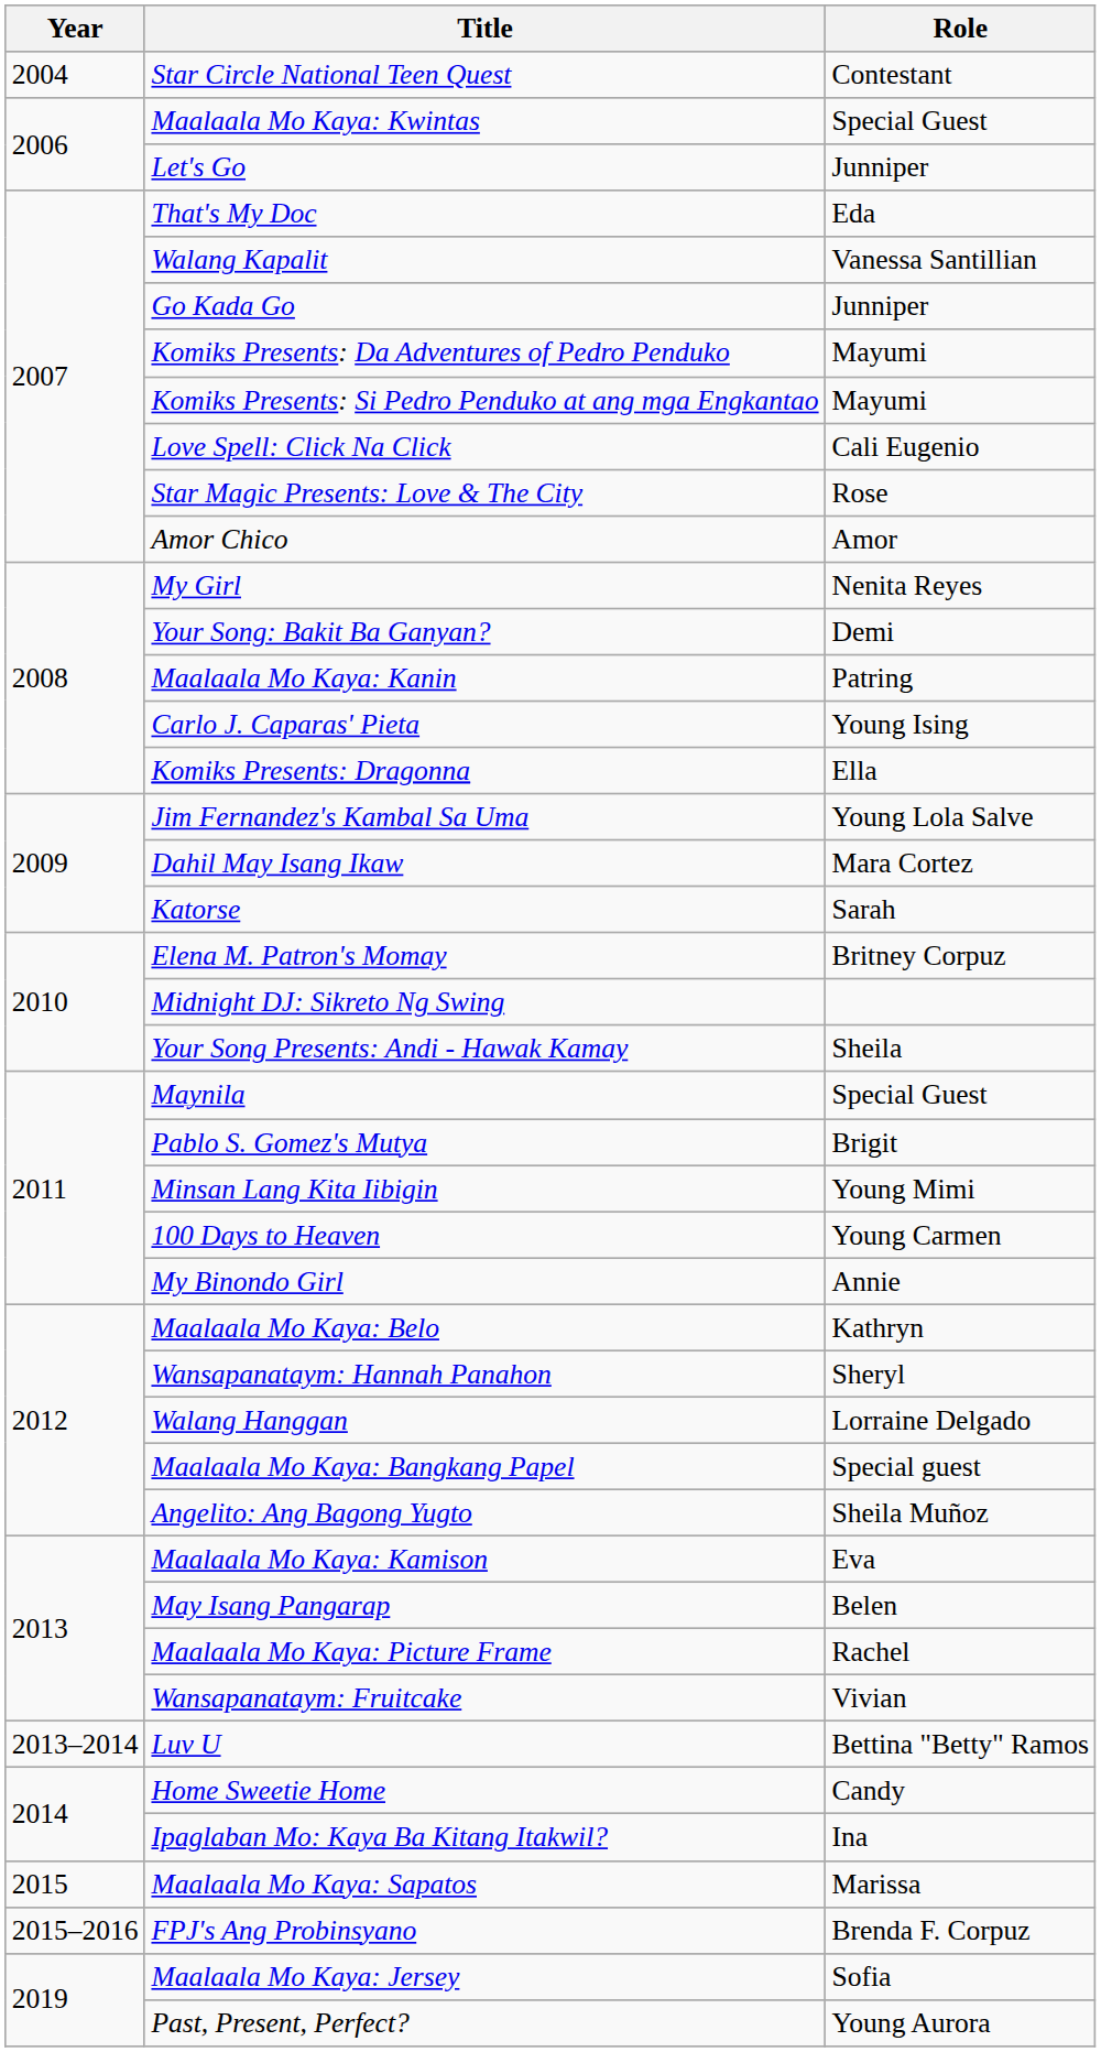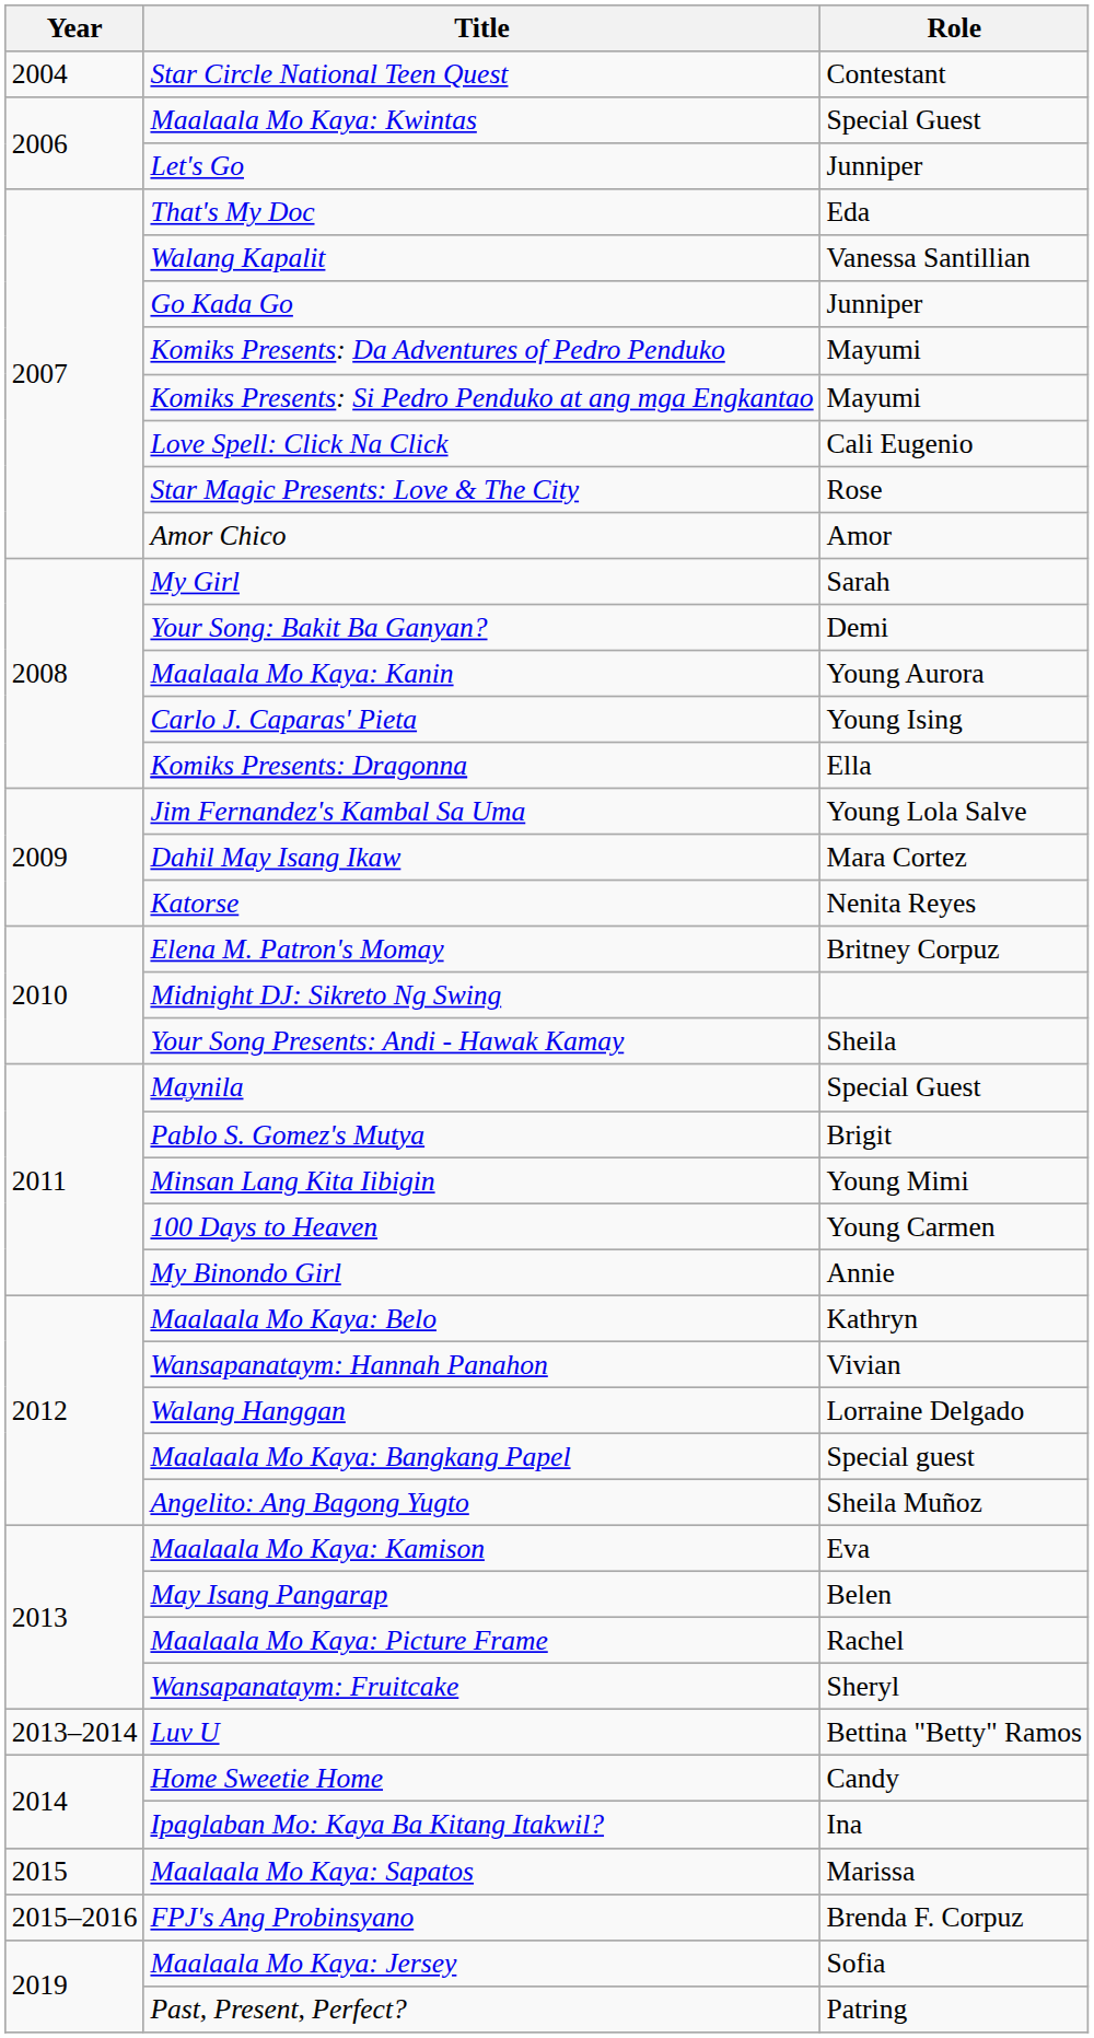 <table class="wikitable" style="font-size: 95%;">
 <tr>
 <th>Year</th>
 <th>Title</th>
 <th>Role</th>
 </tr>
 <tr>
 <td>2004</td>
 <td><a href='#'><em>Star Circle National Teen Quest</em></a></td>
 <td>Contestant</td>
 </tr>
 <tr>
 <td rowspan=2>2006</td>
 <td><a href='#'><em>Maalaala Mo Kaya: Kwintas</em></a></td>
 <td>Special Guest</td>
 </tr>
 <tr>
 <td><a href='#'><em>Let's Go</em></a></td>
 <td>Junniper</td>
 </tr>
 <tr>
 <td rowspan=8>2007</td>
 <td><em><a href='#'>That's My Doc</a></em></td>
 <td>Eda</td>
 </tr>
 <tr>
 <td><em><a href='#'>Walang Kapalit</a></em></td>
 <td>Vanessa Santillian</td>
 </tr>
 <tr>
 <td><a href='#'><em>Go Kada Go</em></a></td>
 <td>Junniper</td>
 </tr>
 <tr>
 <td><a href='#'><em>Komiks Presents</em></a><em>: <a href='#'>Da Adventures of Pedro Penduko</a></em></td>
 <td>Mayumi</td>
 </tr>
 <tr>
 <td><a href='#'><em>Komiks Presents</em></a><em>: <a href='#'>Si Pedro Penduko at ang mga Engkantao</a></em></td>
 <td>Mayumi</td>
 </tr>
 <tr>
 <td><a href='#'><em> Love Spell: Click Na Click</em></a></td>
 <td>Cali Eugenio</td>
 </tr>
 <tr>
 <td><a href='#'><em>Star Magic Presents: Love & The City</em></a></td>
 <td>Rose</td>
 </tr>
 <tr>
 <td><em>Amor Chico</em></td>
 <td>Amor</td>
 </tr>
 <tr>
 <td rowspan=5>2008</td>
 <td><a href='#'><em>My Girl</em></a></td>
-<td>Nenita Reyes</td>
+<td>Sarah</td>
 </tr>
 <tr>
 <td><a href='#'><em>Your Song: Bakit Ba Ganyan?</em></a></td>
 <td>Demi</td>
 </tr>
 <tr>
 <td><a href='#'><em>Maalaala Mo Kaya: Kanin</em></a></td>
-<td>Patring</td>
+<td>Young Aurora</td>
 </tr>
 <tr>
 <td><a href='#'><em>Carlo J. Caparas' Pieta</em></a></td>
 <td>Young Ising</td>
 </tr>
 <tr>
 <td><a href='#'><u><em>Komiks Presents: Dragonna</em></u></a></td>
 <td>Ella</td>
 </tr>
 <tr>
 <td rowspan=3>2009</td>
 <td><a href='#'><em>Jim Fernandez's Kambal Sa Uma</em></a></td>
 <td>Young Lola Salve</td>
 </tr>
 <tr>
 <td><em><a href='#'>Dahil May Isang Ikaw</a></em></td>
 <td>Mara Cortez</td>
 </tr>
 <tr>
 <td><a href='#'><em>Katorse</em></a></td>
-<td>Sarah</td>
+<td>Nenita Reyes</td>
 </tr>
 <tr>
 <td rowspan=3>2010</td>
 <td><a href='#'><em>Elena M. Patron's Momay</em></a></td>
 <td>Britney Corpuz</td>
 </tr>
 <tr>
 <td><em><a href='#'>Midnight DJ: Sikreto Ng Swing</a></em></td>
 <td></td>
 </tr>
 <tr>
 <td><a href='#'><em>Your Song Presents: Andi - Hawak Kamay</em></a></td>
 <td>Sheila</td>
 </tr>
 <tr>
 <td rowspan=5>2011</td>
 <td><em><a href='#'>Maynila</a></em></td>
 <td>Special Guest</td>
 </tr>
 <tr>
 <td><a href='#'><em>Pablo S. Gomez's Mutya</em></a></td>
 <td>Brigit</td>
 </tr>
 <tr>
 <td><em><a href='#'>Minsan Lang Kita Iibigin</a></em></td>
 <td>Young Mimi</td>
 </tr>
 <tr>
 <td><em><a href='#'>100 Days to Heaven</a></em></td>
 <td>Young Carmen</td>
 </tr>
 <tr>
 <td><em><a href='#'>My Binondo Girl</a></em></td>
 <td>Annie</td>
 </tr>
 <tr>
 <td rowspan=5>2012</td>
 <td><a href='#'><em>Maalaala Mo Kaya: Belo</em></a></td>
 <td>Kathryn</td>
 </tr>
 <tr>
 <td><a href='#'><em>Wansapanataym: Hannah Panahon</em></a></td>
-<td>Sheryl</td>
+<td>Vivian</td>
 </tr>
 <tr>
 <td><a href='#'><em>Walang Hanggan</em></a></td>
 <td>Lorraine Delgado</td>
 </tr>
 <tr>
 <td><a href='#'><em>Maalaala Mo Kaya: Bangkang Papel</em></a></td>
 <td>Special guest</td>
 </tr>
 <tr>
 <td><em><a href='#'>Angelito: Ang Bagong Yugto</a></em></td>
 <td>Sheila Muñoz</td>
 </tr>
 <tr>
 <td rowspan=4>2013</td>
 <td><a href='#'><em>Maalaala Mo Kaya: Kamison</em></a></td>
 <td>Eva</td>
 </tr>
 <tr>
 <td><em><a href='#'>May Isang Pangarap</a></em></td>
 <td>Belen</td>
 </tr>
 <tr>
 <td><a href='#'><em>Maalaala Mo Kaya: Picture Frame</em></a></td>
 <td>Rachel</td>
 </tr>
 <tr>
 <td><a href='#'><em>Wansapanataym: Fruitcake</em></a></td>
-<td>Vivian</td>
+<td>Sheryl</td>
 </tr>
 <tr>
 <td>2013–2014</td>
 <td><em><a href='#'>Luv U</a></em></td>
 <td>Bettina "Betty" Ramos</td>
 </tr>
 <tr>
 <td rowspan="2">2014</td>
 <td><em><a href='#'>Home Sweetie Home</a></em></td>
 <td>Candy</td>
 </tr>
 <tr>
 <td><a href='#'><em>Ipaglaban Mo: Kaya Ba Kitang Itakwil?</em></a></td>
 <td>Ina</td>
 </tr>
 <tr>
 <td>2015</td>
 <td><a href='#'><em>Maalaala Mo Kaya: Sapatos</em></a></td>
 <td>Marissa</td>
 </tr>
 <tr>
 <td>2015–2016</td>
 <td><em><a href='#'>FPJ's Ang Probinsyano</a></em></td>
 <td>Brenda F. Corpuz</td>
 </tr>
 <tr>
 <td rowspan="2">2019</td>
 <td><em><a href='#'> Maalaala Mo Kaya: Jersey</a></em></td>
 <td>Sofia</td>
 </tr>
 <tr>
 <td><em>Past, Present, Perfect?</em></td>
-<td>Young Aurora</td>
+<td>Patring</td>
 </tr>
 </table>
